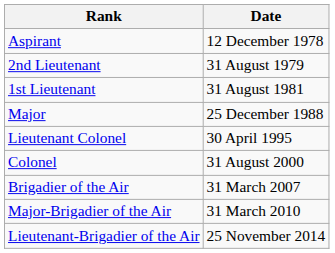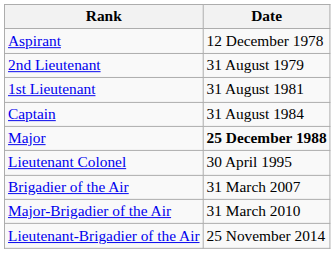 <table class="wikitable">
 <tr>
 <th>Rank</th>
 <th>Date</th>
 </tr>
 <tr>
 <td> <a href='#'>Aspirant</a></td>
 <td>12 December 1978</td>
 </tr>
 <tr>
 <td> <a href='#'>2nd Lieutenant</a></td>
 <td>31 August 1979</td>
 </tr>
 <tr>
 <td> <a href='#'>1st Lieutenant</a></td>
 <td>31 August 1981</td>
 </tr>
 <tr>
+<td> <a href='#'>Captain</a></td>
+<td>31 August 1984</td>
+</tr>
+<tr>
 <td> <a href='#'>Major</a></td>
-<td>25 December 1988</td>
+<td><strong>25 December 1988</strong></td>
 </tr>
 <tr>
 <td> <a href='#'>Lieutenant Colonel</a></td>
 <td>30 April 1995</td>
-</tr>
-<tr>
-<td> <a href='#'>Colonel</a></td>
-<td>31 August 2000</td>
 </tr>
 <tr>
 <td> <a href='#'>Brigadier of the Air</a></td>
 <td>31 March 2007</td>
 </tr>
 <tr>
 <td> <a href='#'>Major-Brigadier of the Air</a></td>
 <td>31 March 2010</td>
 </tr>
 <tr>
 <td> <a href='#'>Lieutenant-Brigadier of the Air</a></td>
 <td>25 November 2014</td>
 </tr>
 </table>
